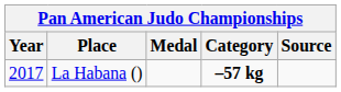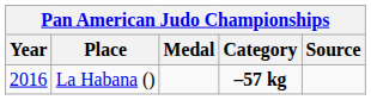 <table class="wikitable">
 <tr>
 <th colspan=5 align=center><a href='#'>Pan American Judo Championships</a></th>
 </tr>
 <tr>
 <th>Year</th>
 <th>Place</th>
 <th>Medal</th>
 <th>Category</th>
 <th>Source</th>
 </tr>
 <tr>
-<td align=center><a href='#'>2017</a></td>
+<td align=center><a href='#'>2016</a></td>
 <td align=left><a href='#'>La Habana</a> ()</td>
 <td align=center></td>
 <td align=center><strong>–57 kg</strong></td>
 <td align=center></td>
 </tr>
 </table>
